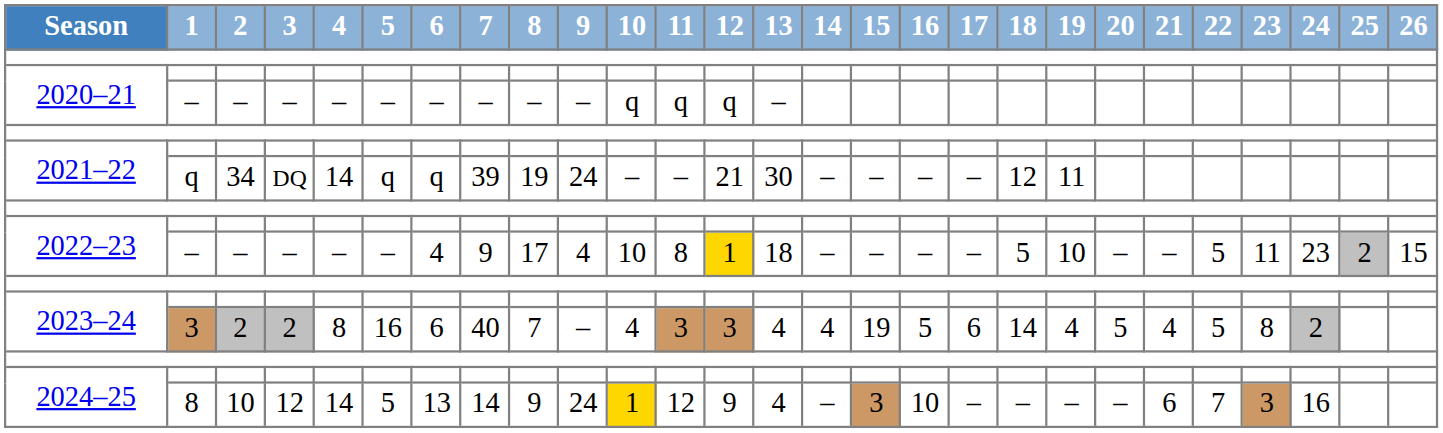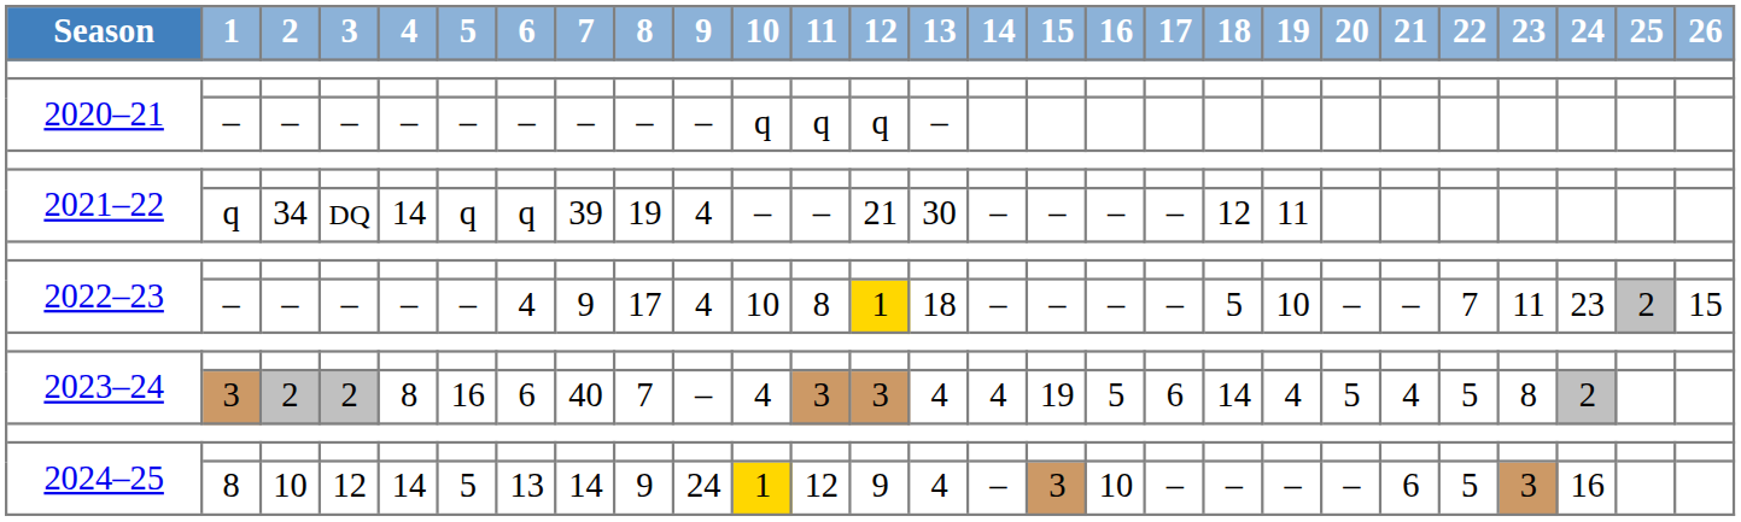 <table cellpadding="3" cellspacing="0" border="1" style="background:#ffffff; font-size:80%; line-height:13px; border:grey solid 1px; border-collapse:collapse;">
 <tr style="background:#ccc; text-align:center; color:white">
 <td style="background:#4180be;" width="65px"><strong>Season</strong></td>
 <td style="background:#8CB2D8;" width="15px"><strong>1</strong></td>
 <td style="background:#8CB2D8;" width="15px"><strong>2</strong></td>
 <td style="background:#8CB2D8;" width="15px"><strong>3</strong></td>
 <td style="background:#8CB2D8;" width="15px"><strong>4</strong></td>
 <td style="background:#8CB2D8;" width="15px"><strong>5</strong></td>
 <td style="background:#8CB2D8;" width="15px"><strong>6</strong></td>
 <td style="background:#8CB2D8;" width="15px"><strong>7</strong></td>
 <td style="background:#8CB2D8;" width="15px"><strong>8</strong></td>
 <td style="background:#8CB2D8;" width="15px"><strong>9</strong></td>
 <td style="background:#8CB2D8;" width="15px"><strong>10</strong></td>
 <td style="background:#8CB2D8;" width="15px"><strong>11</strong></td>
 <td style="background:#8CB2D8;" width="15px"><strong>12</strong></td>
 <td style="background:#8CB2D8;" width="15px"><strong>13</strong></td>
 <td style="background:#8CB2D8;" width="15px"><strong>14</strong></td>
 <td style="background:#8CB2D8;" width="15px"><strong>15</strong></td>
 <td style="background:#8CB2D8;" width="15px"><strong>16</strong></td>
 <td style="background:#8CB2D8;" width="15px"><strong>17</strong></td>
 <td style="background:#8CB2D8;" width="15px"><strong>18</strong></td>
 <td style="background:#8CB2D8;" width="15px"><strong>19</strong></td>
 <td style="background:#8CB2D8;" width="15px"><strong>20</strong></td>
 <td style="background:#8CB2D8;" width="15px"><strong>21</strong></td>
 <td style="background:#8CB2D8;" width="15px"><strong>22</strong></td>
 <td style="background:#8CB2D8;" width="15px"><strong>23</strong></td>
 <td style="background:#8CB2D8;" width="15px"><strong>24</strong></td>
 <td style="background:#8CB2D8;" width="15px"><strong>25</strong></td>
 <td style="background:#8CB2D8;" width="15px"><strong>26</strong></td>
 </tr>
 <tr>
 <td colspan="27"></td>
 </tr>
 <tr align=center>
 <td rowspan=2 width=66px><a href='#'>2020–21</a></td>
 <th></th>
 <th></th>
 <th></th>
 <th></th>
 <th></th>
 <th></th>
 <th></th>
 <th></th>
 <th></th>
 <th></th>
 <th></th>
 <th></th>
 <th></th>
 <th></th>
 <th></th>
 <th></th>
 <th></th>
 <th></th>
 <th></th>
 <th></th>
 <th></th>
 <th></th>
 <th></th>
 <th></th>
 <th></th>
 <th></th>
 </tr>
 <tr align=center>
 <td>–</td>
 <td>–</td>
 <td>–</td>
 <td>–</td>
 <td>–</td>
 <td>–</td>
 <td>–</td>
 <td>–</td>
 <td>–</td>
 <td>q</td>
 <td>q</td>
 <td>q</td>
 <td>–</td>
 <td></td>
 <td></td>
 <td></td>
 <td></td>
 <td></td>
 <td></td>
 <td></td>
 <td></td>
 <td></td>
 <td></td>
 <td></td>
 <td></td>
 <td></td>
 </tr>
 <tr>
 <td colspan="27"></td>
 </tr>
 <tr align=center>
 <td rowspan=2 width=66px><a href='#'>2021–22</a></td>
 <th></th>
 <th></th>
 <th></th>
 <th></th>
 <th></th>
 <th></th>
 <th></th>
 <th></th>
 <th></th>
 <th></th>
 <th></th>
 <th></th>
 <th></th>
 <th></th>
 <th></th>
 <th></th>
 <th></th>
 <th></th>
 <th></th>
 <th></th>
 <th></th>
 <th></th>
 <th></th>
 <th></th>
 <th></th>
 <th></th>
 </tr>
 <tr align=center>
 <td>q</td>
 <td>34</td>
 <td><small>DQ</small></td>
 <td>14</td>
 <td>q</td>
 <td>q</td>
 <td>39</td>
 <td>19</td>
-<td>24</td>
+<td>4</td>
 <td>–</td>
 <td>–</td>
 <td>21</td>
 <td>30</td>
 <td>–</td>
 <td>–</td>
 <td>–</td>
 <td>–</td>
 <td>12</td>
 <td>11</td>
 <td></td>
 <td></td>
 <td></td>
 <td></td>
 <td></td>
 <td></td>
 <td></td>
 </tr>
 <tr>
 <td colspan="27"></td>
 </tr>
 <tr align=center>
 <td rowspan=2 width=66px><a href='#'>2022–23</a></td>
 <th></th>
 <th></th>
 <th></th>
 <th></th>
 <th></th>
 <th></th>
 <th></th>
 <th></th>
 <th></th>
 <th></th>
 <th></th>
 <th></th>
 <th></th>
 <th></th>
 <th></th>
 <th></th>
 <th></th>
 <th></th>
 <th></th>
 <th></th>
 <th></th>
 <th></th>
 <th></th>
 <th></th>
 <th></th>
 <th></th>
 </tr>
 <tr align=center>
 <td>–</td>
 <td>–</td>
 <td>–</td>
 <td>–</td>
 <td>–</td>
 <td>4</td>
 <td>9</td>
 <td>17</td>
 <td>4</td>
 <td>10</td>
 <td>8</td>
 <td bgcolor=gold>1</td>
 <td>18</td>
 <td>–</td>
 <td>–</td>
 <td>–</td>
 <td>–</td>
 <td>5</td>
 <td>10</td>
 <td>–</td>
 <td>–</td>
-<td>5</td>
+<td>7</td>
 <td>11</td>
 <td>23</td>
 <td bgcolor=silver>2</td>
 <td>15</td>
 </tr>
 <tr>
 <td colspan="27"></td>
 </tr>
 <tr align=center>
 <td rowspan=2 width=66px><a href='#'>2023–24</a></td>
 <th></th>
 <th></th>
 <th></th>
 <th></th>
 <th></th>
 <th></th>
 <th></th>
 <th></th>
 <th></th>
 <th></th>
 <th></th>
 <th></th>
 <th></th>
 <th></th>
 <th></th>
 <th></th>
 <th></th>
 <th></th>
 <th></th>
 <th></th>
 <th></th>
 <th></th>
 <th></th>
 <th></th>
 <th></th>
 <th></th>
 </tr>
 <tr align=center>
 <td style="background:#c96;">3</td>
 <td bgcolor=silver>2</td>
 <td bgcolor=silver>2</td>
 <td>8</td>
 <td>16</td>
 <td>6</td>
 <td>40</td>
 <td>7</td>
 <td>–</td>
 <td>4</td>
 <td style="background:#c96;">3</td>
 <td style="background:#c96;">3</td>
 <td>4</td>
 <td>4</td>
 <td>19</td>
 <td>5</td>
 <td>6</td>
 <td>14</td>
 <td>4</td>
 <td>5</td>
 <td>4</td>
 <td>5</td>
 <td>8</td>
 <td bgcolor=silver>2</td>
 <td></td>
 <td></td>
 </tr>
 <tr>
 <td colspan=27></td>
 </tr>
 <tr align=center>
 <td rowspan=2 width=66px><a href='#'>2024–25</a></td>
 <th></th>
 <th></th>
 <th></th>
 <th></th>
 <th></th>
 <th></th>
 <th></th>
 <th></th>
 <th></th>
 <th></th>
 <th></th>
 <th></th>
 <th></th>
 <th></th>
 <th></th>
 <th></th>
 <th></th>
 <th></th>
 <th></th>
 <th></th>
 <th></th>
 <th></th>
 <th></th>
 <th></th>
 <th></th>
 <th></th>
 </tr>
 <tr align=center>
 <td>8</td>
 <td>10</td>
 <td>12</td>
 <td>14</td>
 <td>5</td>
 <td>13</td>
 <td>14</td>
 <td>9</td>
 <td>24</td>
 <td bgcolor=gold>1</td>
 <td>12</td>
 <td>9</td>
 <td>4</td>
 <td>–</td>
 <td style="background:#c96;">3</td>
 <td>10</td>
 <td>–</td>
 <td>–</td>
 <td>–</td>
 <td>–</td>
 <td>6</td>
-<td>7</td>
+<td>5</td>
 <td style="background:#c96;">3</td>
 <td>16</td>
 <td></td>
 </tr>
 </table>
